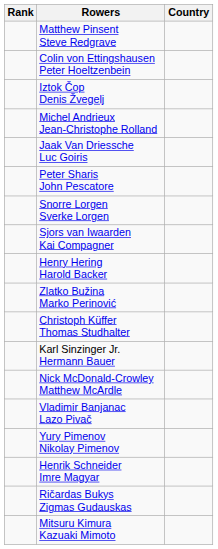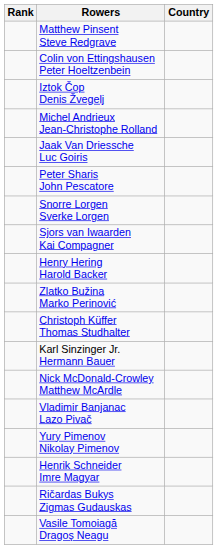 <table class="wikitable" width=50%>
 <tr>
 <th>Rank</th>
 <th>Rowers</th>
 <th>Country</th>
 </tr>
 <tr>
 <td></td>
 <td><a href='#'>Matthew Pinsent</a><br><a href='#'>Steve Redgrave</a></td>
 <td></td>
 </tr>
 <tr>
 <td></td>
 <td><a href='#'>Colin von Ettingshausen</a><br><a href='#'>Peter Hoeltzenbein</a></td>
 <td></td>
 </tr>
 <tr>
 <td></td>
 <td><a href='#'>Iztok Čop</a><br><a href='#'>Denis Žvegelj</a></td>
 <td></td>
 </tr>
 <tr>
 <td></td>
 <td><a href='#'>Michel Andrieux</a><br><a href='#'>Jean-Christophe Rolland</a></td>
 <td></td>
 </tr>
 <tr>
 <td></td>
 <td><a href='#'>Jaak Van Driessche</a><br><a href='#'>Luc Goiris</a></td>
 <td></td>
 </tr>
 <tr>
 <td></td>
 <td><a href='#'>Peter Sharis</a><br><a href='#'>John Pescatore</a></td>
 <td></td>
 </tr>
 <tr>
 <td></td>
 <td><a href='#'>Snorre Lorgen</a><br><a href='#'>Sverke Lorgen</a></td>
 <td></td>
 </tr>
 <tr>
 <td></td>
 <td><a href='#'>Sjors van Iwaarden</a><br><a href='#'>Kai Compagner</a></td>
 <td></td>
 </tr>
 <tr>
 <td></td>
 <td><a href='#'>Henry Hering</a><br><a href='#'>Harold Backer</a></td>
 <td></td>
 </tr>
 <tr>
 <td></td>
 <td><a href='#'>Zlatko Bužina</a><br><a href='#'>Marko Perinović</a></td>
 <td></td>
 </tr>
 <tr>
 <td></td>
 <td><a href='#'>Christoph Küffer</a><br><a href='#'>Thomas Studhalter</a></td>
 <td></td>
 </tr>
 <tr>
 <td></td>
 <td>Karl Sinzinger Jr.<br><a href='#'>Hermann Bauer</a></td>
 <td></td>
 </tr>
 <tr>
 <td></td>
 <td><a href='#'>Nick McDonald-Crowley</a><br><a href='#'>Matthew McArdle</a></td>
 <td></td>
 </tr>
 <tr>
 <td></td>
 <td><a href='#'>Vladimir Banjanac</a><br><a href='#'>Lazo Pivač</a></td>
 <td></td>
 </tr>
 <tr>
 <td></td>
 <td><a href='#'>Yury Pimenov</a><br><a href='#'>Nikolay Pimenov</a></td>
 <td></td>
 </tr>
 <tr>
 <td></td>
 <td><a href='#'>Henrik Schneider</a><br><a href='#'>Imre Magyar</a></td>
 <td></td>
 </tr>
 <tr>
 <td></td>
 <td><a href='#'>Ričardas Bukys</a><br><a href='#'>Zigmas Gudauskas</a></td>
 <td></td>
 </tr>
 <tr>
 <td></td>
-<td><a href='#'>Mitsuru Kimura</a><br><a href='#'>Kazuaki Mimoto</a></td>
+<td><a href='#'>Vasile Tomoiagă</a><br><a href='#'>Dragoş Neagu</a></td>
 <td></td>
 </tr>
 </table>
